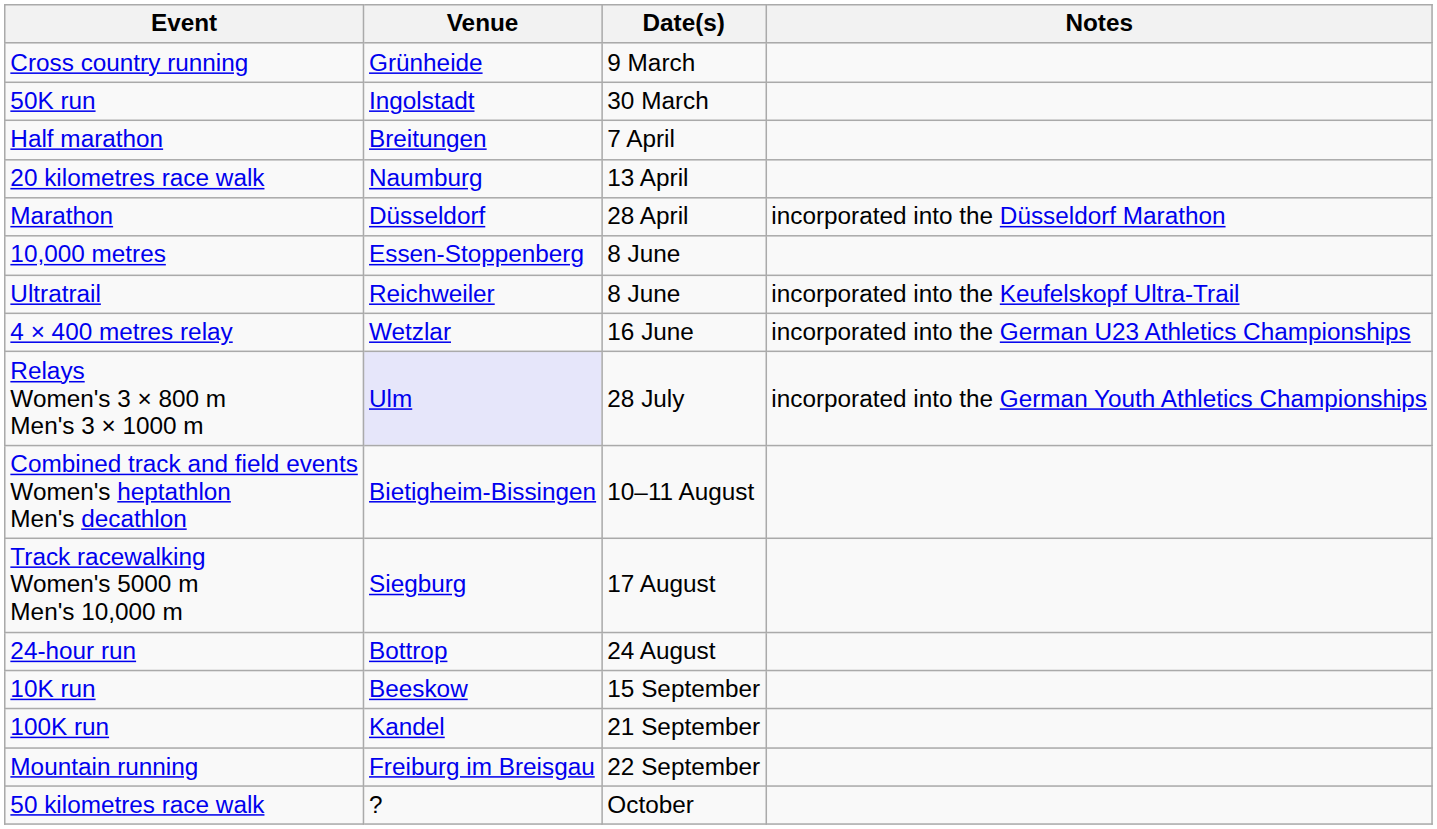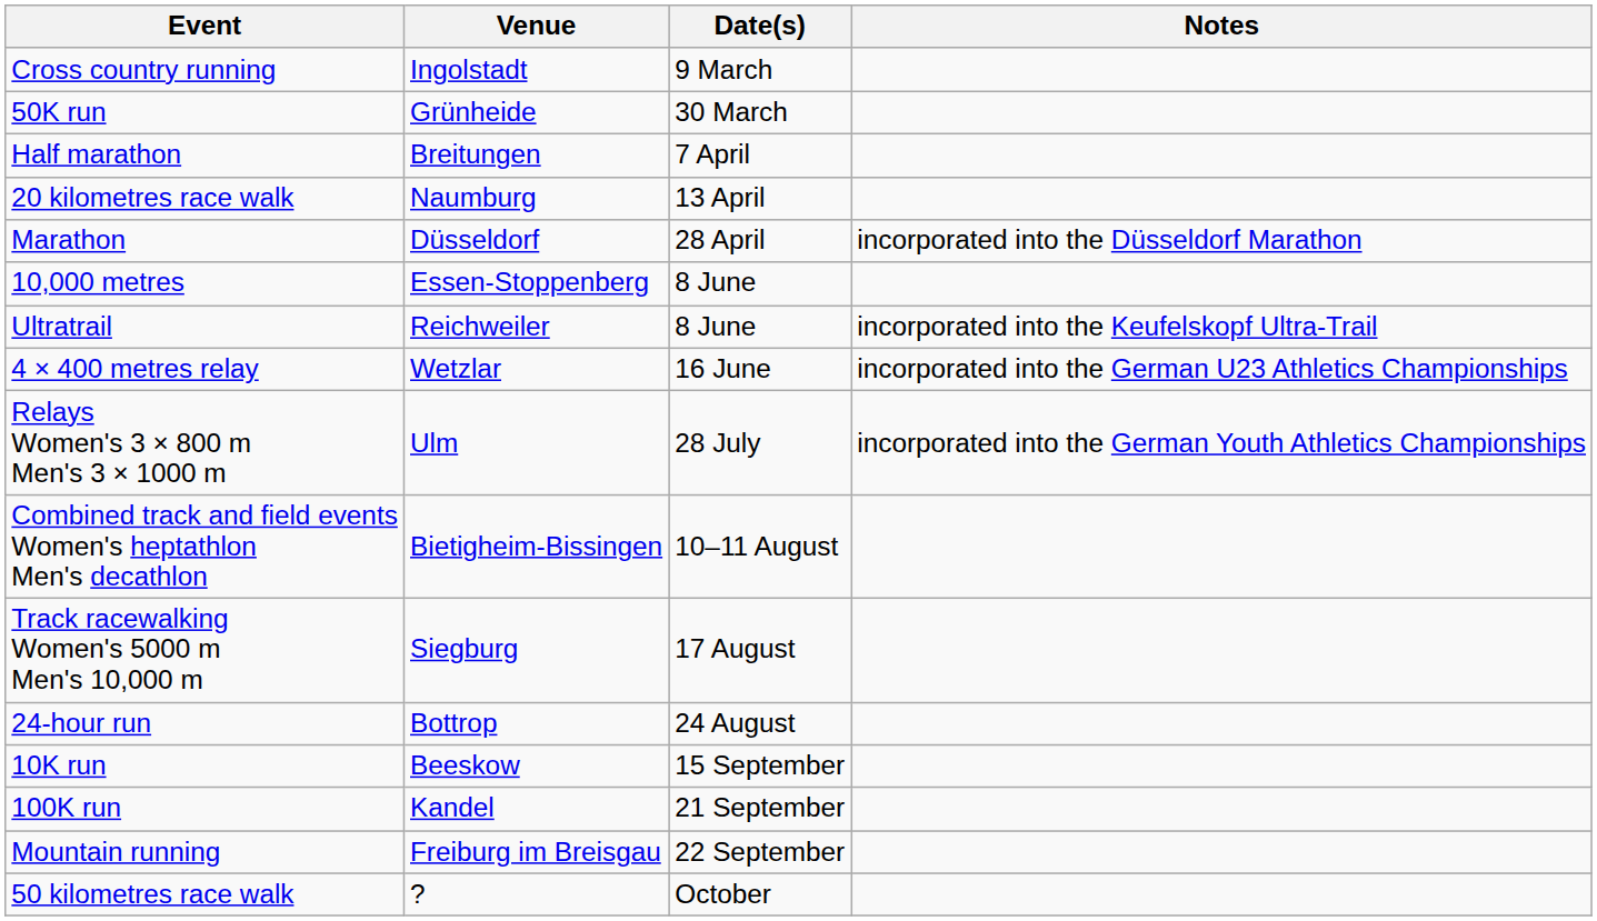 <table class=wikitable>
 <tr>
 <th>Event</th>
 <th>Venue</th>
 <th>Date(s)</th>
 <th>Notes</th>
 </tr>
 <tr>
 <td><a href='#'>Cross country running</a></td>
-<td><a href='#'>Grünheide</a></td>
+<td><a href='#'>Ingolstadt</a></td>
 <td>9 March</td>
 <td></td>
 </tr>
 <tr>
 <td><a href='#'>50K run</a></td>
-<td><a href='#'>Ingolstadt</a></td>
+<td><a href='#'>Grünheide</a></td>
 <td>30 March</td>
 <td></td>
 </tr>
 <tr>
 <td><a href='#'>Half marathon</a></td>
 <td><a href='#'>Breitungen</a></td>
 <td>7 April</td>
 <td></td>
 </tr>
 <tr>
 <td><a href='#'>20 kilometres race walk</a></td>
 <td><a href='#'>Naumburg</a></td>
 <td>13 April</td>
 <td></td>
 </tr>
 <tr>
 <td><a href='#'>Marathon</a></td>
 <td><a href='#'>Düsseldorf</a></td>
 <td>28 April</td>
 <td>incorporated into the <a href='#'>Düsseldorf Marathon</a></td>
 </tr>
 <tr>
 <td><a href='#'>10,000 metres</a></td>
 <td><a href='#'>Essen-Stoppenberg</a></td>
 <td>8 June</td>
 <td></td>
 </tr>
 <tr>
 <td><a href='#'>Ultratrail</a></td>
 <td><a href='#'>Reichweiler</a></td>
 <td>8 June</td>
 <td>incorporated into the <a href='#'>Keufelskopf Ultra-Trail</a></td>
 </tr>
 <tr>
 <td><a href='#'>4 × 400 metres relay</a></td>
 <td><a href='#'>Wetzlar</a></td>
 <td>16 June</td>
 <td>incorporated into the <a href='#'>German U23 Athletics Championships</a></td>
 </tr>
 <tr>
 <td><a href='#'>Relays</a><br>Women's 3 × 800 m<br>Men's 3 × 1000 m</td>
-<td style="background: lavender;"><a href='#'>Ulm</a></td>
+<td><a href='#'>Ulm</a></td>
 <td>28 July</td>
 <td>incorporated into the <a href='#'>German Youth Athletics Championships</a></td>
 </tr>
 <tr>
 <td><a href='#'>Combined track and field events</a><br>Women's <a href='#'>heptathlon</a><br>Men's <a href='#'>decathlon</a></td>
 <td><a href='#'>Bietigheim-Bissingen</a></td>
 <td>10–11 August</td>
 <td></td>
 </tr>
 <tr>
 <td><a href='#'>Track racewalking</a><br>Women's 5000 m<br>Men's 10,000 m</td>
 <td><a href='#'>Siegburg</a></td>
 <td>17 August</td>
 <td></td>
 </tr>
 <tr>
 <td><a href='#'>24-hour run</a></td>
 <td><a href='#'>Bottrop</a></td>
 <td>24 August</td>
 <td></td>
 </tr>
 <tr>
 <td><a href='#'>10K run</a></td>
 <td><a href='#'>Beeskow</a></td>
 <td>15 September</td>
 <td></td>
 </tr>
 <tr>
 <td><a href='#'>100K run</a></td>
 <td><a href='#'>Kandel</a></td>
 <td>21 September</td>
 <td></td>
 </tr>
 <tr>
 <td><a href='#'>Mountain running</a></td>
 <td><a href='#'>Freiburg im Breisgau</a></td>
 <td>22 September</td>
 <td></td>
 </tr>
 <tr>
 <td><a href='#'>50 kilometres race walk</a></td>
 <td>?</td>
 <td>October</td>
 <td></td>
 </tr>
 </table>
